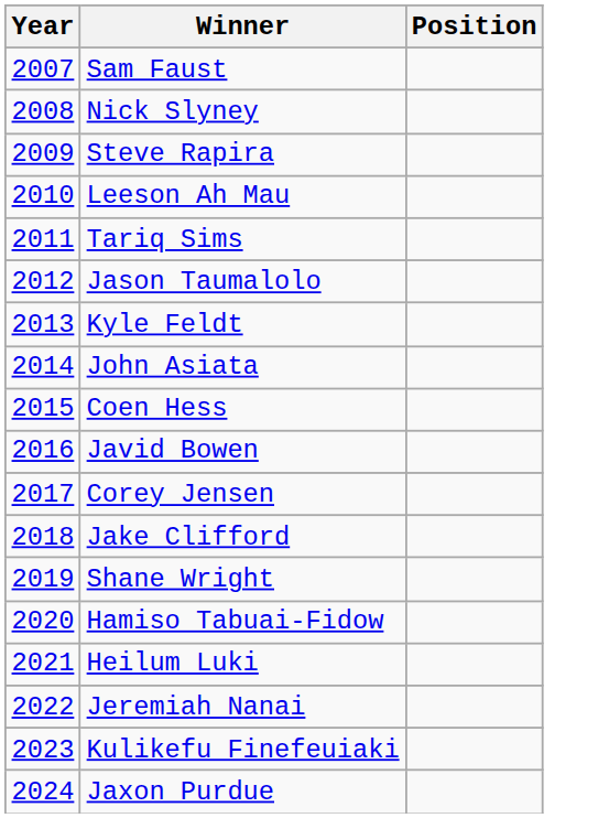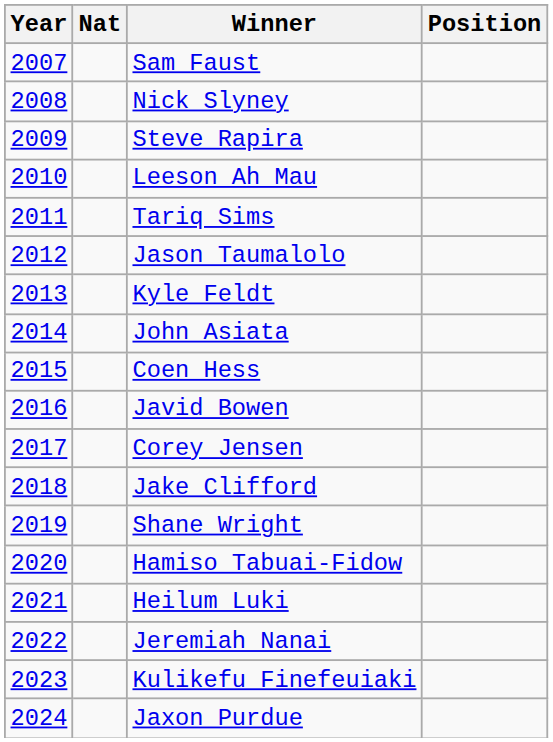 <table class="wikitable">
 <tr>
 <th>Year</th>
+<th>Nat</th>
 <th>Winner</th>
 <th>Position</th>
 </tr>
 <tr>
 <td><a href='#'>2007</a></td>
+<td></td>
 <td><a href='#'>Sam Faust</a></td>
 <td></td>
 </tr>
 <tr>
 <td><a href='#'>2008</a></td>
+<td></td>
 <td><a href='#'>Nick Slyney</a></td>
 <td></td>
 </tr>
 <tr>
 <td><a href='#'>2009</a></td>
+<td></td>
 <td><a href='#'>Steve Rapira</a></td>
 <td></td>
 </tr>
 <tr>
 <td><a href='#'>2010</a></td>
+<td></td>
 <td><a href='#'>Leeson Ah Mau</a></td>
 <td></td>
 </tr>
 <tr>
 <td><a href='#'>2011</a></td>
+<td></td>
 <td><a href='#'>Tariq Sims</a></td>
 <td></td>
 </tr>
 <tr>
 <td><a href='#'>2012</a></td>
+<td></td>
 <td><a href='#'>Jason Taumalolo</a></td>
 <td></td>
 </tr>
 <tr>
 <td><a href='#'>2013</a></td>
+<td></td>
 <td><a href='#'>Kyle Feldt</a></td>
 <td></td>
 </tr>
 <tr>
 <td><a href='#'>2014</a></td>
+<td></td>
 <td><a href='#'>John Asiata</a></td>
 <td></td>
 </tr>
 <tr>
 <td><a href='#'>2015</a></td>
+<td></td>
 <td><a href='#'>Coen Hess</a></td>
 <td></td>
 </tr>
 <tr>
 <td><a href='#'>2016</a></td>
+<td></td>
 <td><a href='#'>Javid Bowen</a></td>
 <td></td>
 </tr>
 <tr>
 <td><a href='#'>2017</a></td>
+<td></td>
 <td><a href='#'>Corey Jensen</a></td>
 <td></td>
 </tr>
 <tr>
 <td><a href='#'>2018</a></td>
+<td></td>
 <td><a href='#'>Jake Clifford</a></td>
 <td></td>
 </tr>
 <tr>
 <td><a href='#'>2019</a></td>
+<td></td>
 <td><a href='#'>Shane Wright</a></td>
 <td></td>
 </tr>
 <tr>
 <td><a href='#'>2020</a></td>
+<td></td>
 <td><a href='#'>Hamiso Tabuai-Fidow</a></td>
 <td></td>
 </tr>
 <tr>
 <td><a href='#'>2021</a></td>
+<td></td>
 <td><a href='#'>Heilum Luki</a></td>
 <td></td>
 </tr>
 <tr>
 <td><a href='#'>2022</a></td>
+<td></td>
 <td><a href='#'>Jeremiah Nanai</a></td>
 <td></td>
 </tr>
 <tr>
 <td><a href='#'>2023</a></td>
+<td></td>
 <td><a href='#'>Kulikefu Finefeuiaki</a></td>
 <td></td>
 </tr>
 <tr>
 <td><a href='#'>2024</a></td>
+<td></td>
 <td><a href='#'>Jaxon Purdue</a></td>
 <td></td>
 </tr>
 </table>
